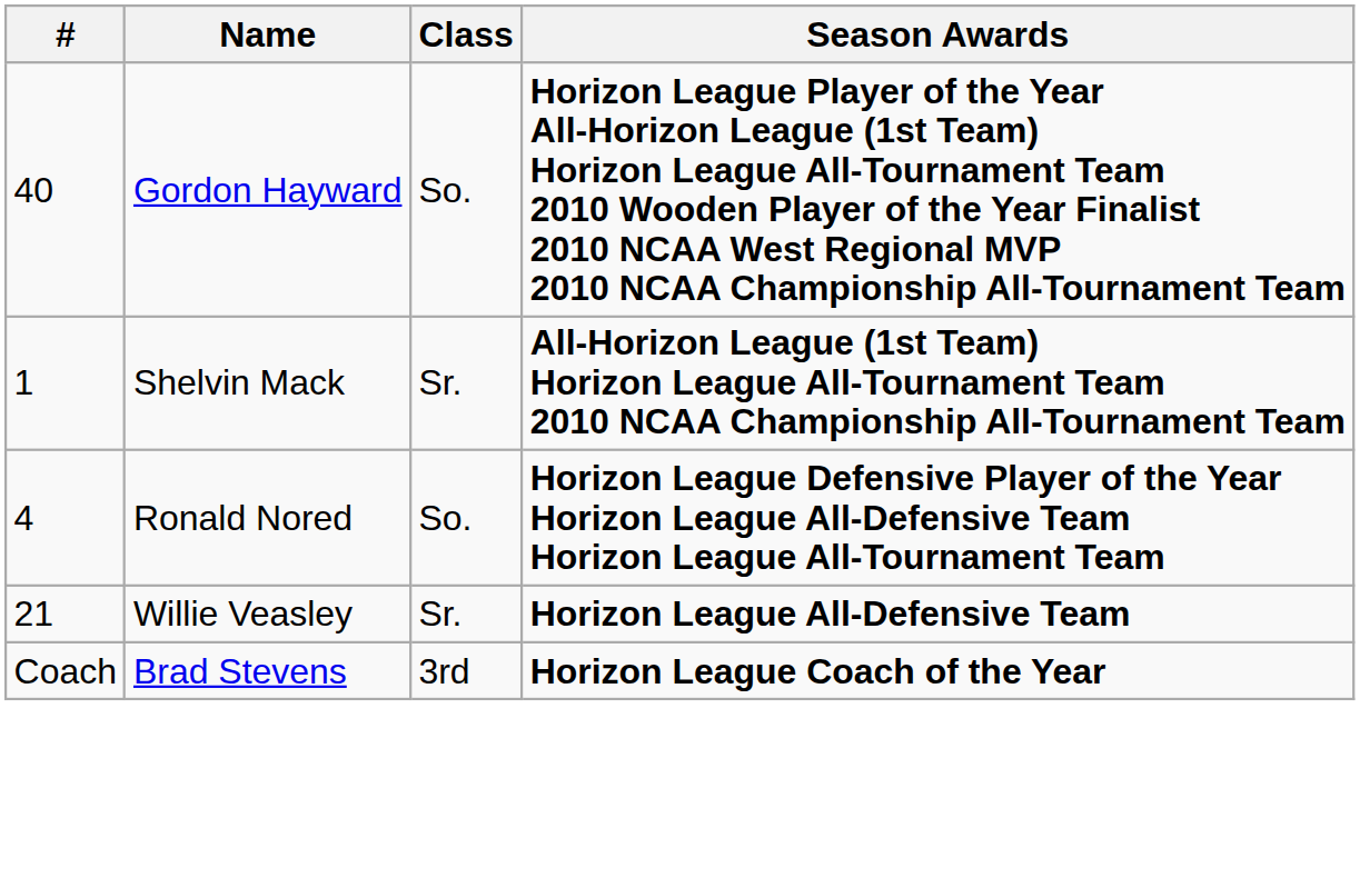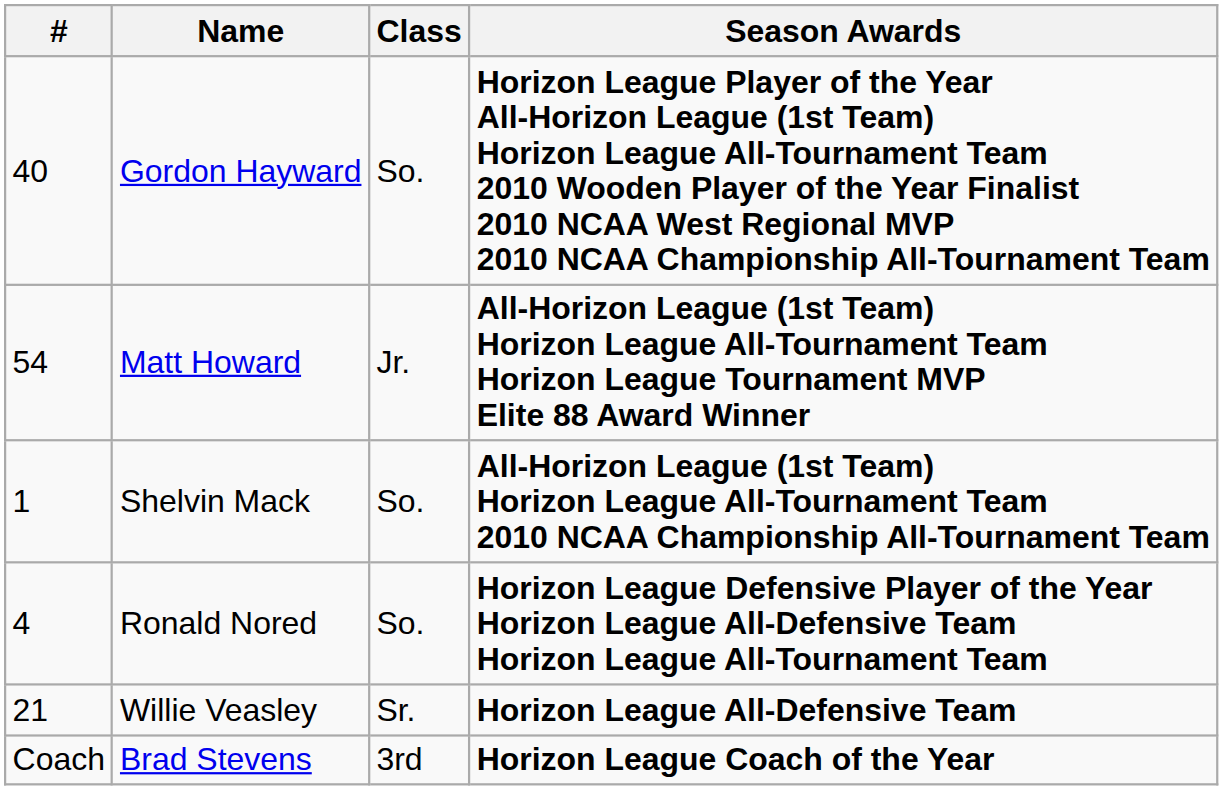 <table class="wikitable" style="font-size: 90%">
 <tr>
 <th>#</th>
 <th>Name</th>
 <th>Class</th>
 <th>Season Awards</th>
 </tr>
 <tr>
 <td>40</td>
 <td><a href='#'>Gordon Hayward</a></td>
 <td>So.</td>
 <td><strong>Horizon League Player of the Year</strong><br><strong>All-Horizon League (1st Team)</strong><br><strong>Horizon League All-Tournament Team</strong><br><strong>2010 Wooden Player of the Year Finalist</strong><br><strong>2010 NCAA West Regional MVP</strong><br><strong>2010 NCAA Championship All-Tournament Team</strong></td>
 </tr>
 <tr>
+<td>54</td>
+<td><a href='#'>Matt Howard</a></td>
+<td>Jr.</td>
+<td><strong>All-Horizon League (1st Team)</strong><br><strong>Horizon League All-Tournament Team</strong><br><strong>Horizon League Tournament MVP</strong><br><strong>Elite 88 Award Winner</strong></td>
+</tr>
+<tr>
 <td>1</td>
 <td>Shelvin Mack</td>
-<td>Sr.</td>
+<td>So.</td>
 <td><strong>All-Horizon League (1st Team)</strong><br><strong>Horizon League All-Tournament Team</strong><br><strong>2010 NCAA Championship All-Tournament Team</strong></td>
 </tr>
 <tr>
 <td>4</td>
 <td>Ronald Nored</td>
 <td>So.</td>
 <td><strong>Horizon League Defensive Player of the Year</strong><br><strong>Horizon League All-Defensive Team</strong><br><strong>Horizon League All-Tournament Team</strong></td>
 </tr>
 <tr>
 <td>21</td>
 <td>Willie Veasley</td>
 <td>Sr.</td>
 <td><strong>Horizon League All-Defensive Team</strong></td>
 </tr>
 <tr>
 <td>Coach</td>
 <td><a href='#'>Brad Stevens</a></td>
 <td>3rd</td>
 <td><strong>Horizon League Coach of the Year</strong></td>
 </tr>
 </table>
